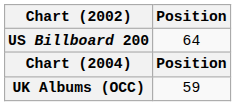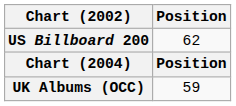 <table class="wikitable plainrowheaders" style="text-align:center">
 <tr>
 <th scope="col">Chart (2002)</th>
 <th scope="col">Position</th>
 </tr>
 <tr>
 <th scope="row">US <em>Billboard</em> 200</th>
-<td>64</td>
+<td>62</td>
 </tr>
 <tr>
 <th scope="col">Chart (2004)</th>
 <th scope="col">Position</th>
 </tr>
 <tr>
 <th scope="row">UK Albums (OCC)</th>
 <td>59</td>
 </tr>
 </table>
